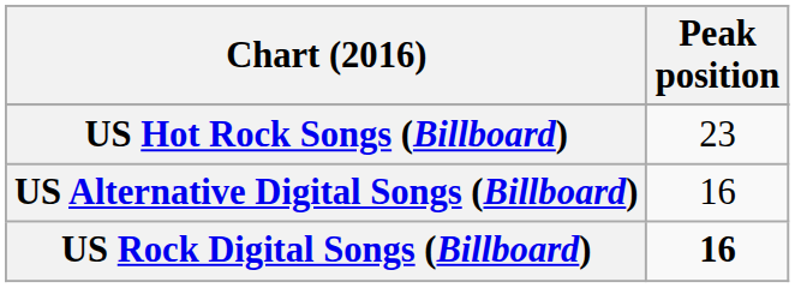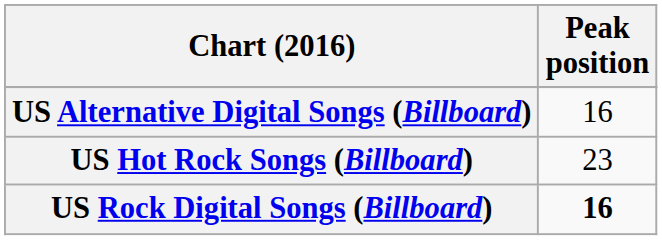 <table class="wikitable plainrowheaders sortable" style="text-align:center;" border="1">
 <tr>
 <th scope="col">Chart (2016)</th>
 <th scope="col">Peak<br>position</th>
 </tr>
 <tr>
 </tr>
 <tr>
+<th scope="row">US <a href='#'>Alternative Digital Songs</a> (<em><a href='#'>Billboard</a></em>)</th>
+<td>16</td>
+</tr>
+<tr>
 <th scope="row">US <a href='#'>Hot Rock Songs</a> (<em><a href='#'>Billboard</a></em>)</th>
 <td>23</td>
-</tr>
-<tr>
-<th scope="row">US <a href='#'>Alternative Digital Songs</a> (<em><a href='#'>Billboard</a></em>)</th>
-<td>16</td>
 </tr>
 <tr>
 <th scope="row">US <a href='#'>Rock Digital Songs</a> (<em><a href='#'>Billboard</a></em>)</th>
 <td><strong>16</strong></td>
 </tr>
 </table>
